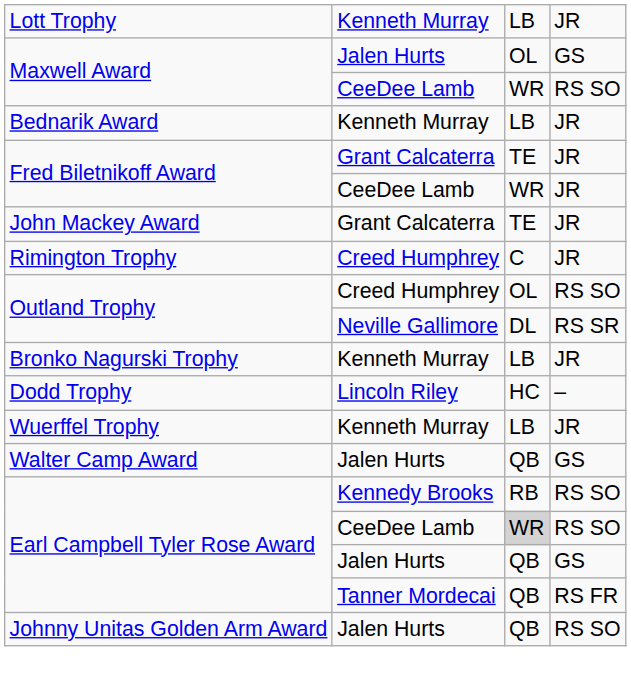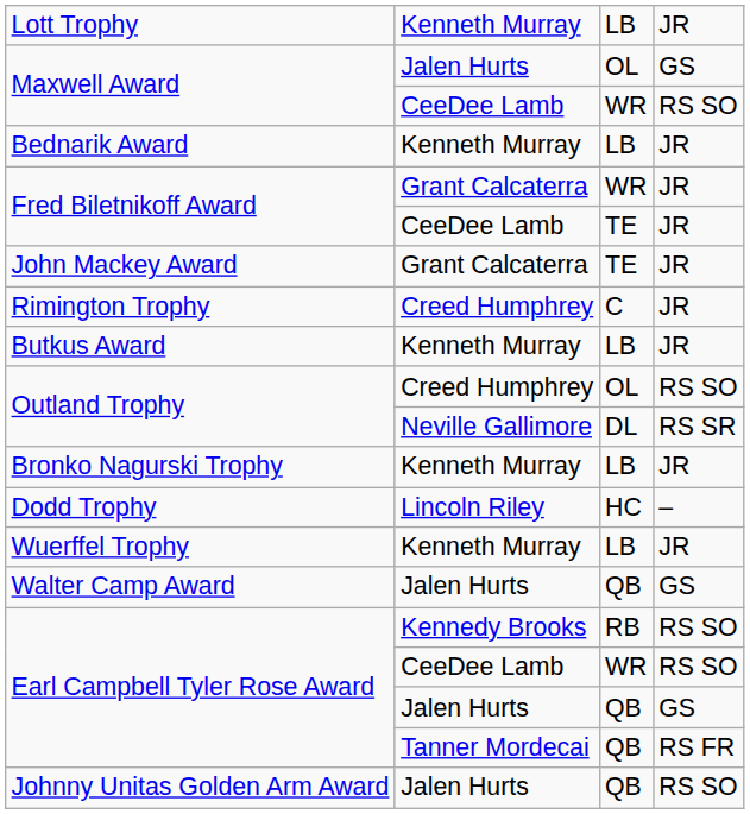 <table class="wikitable">
 <tr>
 <td><a href='#'>Lott Trophy</a></td>
 <td><a href='#'>Kenneth Murray</a></td>
 <td>LB</td>
 <td>JR</td>
 </tr>
 <tr>
 <td rowspan=2><a href='#'>Maxwell Award</a></td>
 <td><a href='#'>Jalen Hurts</a></td>
 <td>OL</td>
 <td>GS</td>
 </tr>
 <tr>
 <td><a href='#'>CeeDee Lamb</a></td>
 <td>WR</td>
 <td>RS SO</td>
 </tr>
 <tr>
 <td><a href='#'>Bednarik Award</a></td>
 <td>Kenneth Murray</td>
 <td>LB</td>
 <td>JR</td>
 </tr>
 <tr>
 <td rowspan=2><a href='#'>Fred Biletnikoff Award</a></td>
 <td><a href='#'>Grant Calcaterra</a></td>
-<td>TE</td>
+<td>WR</td>
 <td>JR</td>
 </tr>
 <tr>
 <td>CeeDee Lamb</td>
-<td>WR</td>
+<td>TE</td>
 <td>JR</td>
 </tr>
 <tr>
 <td><a href='#'>John Mackey Award</a></td>
 <td>Grant Calcaterra</td>
 <td>TE</td>
 <td>JR</td>
 </tr>
 <tr>
 <td><a href='#'>Rimington Trophy</a></td>
 <td><a href='#'>Creed Humphrey</a></td>
 <td>C</td>
+<td>JR</td>
+</tr>
+<tr>
+<td><a href='#'>Butkus Award</a></td>
+<td>Kenneth Murray</td>
+<td>LB</td>
 <td>JR</td>
 </tr>
 <tr>
 <td rowspan=2><a href='#'>Outland Trophy</a></td>
 <td>Creed Humphrey</td>
 <td>OL</td>
 <td>RS SO</td>
 </tr>
 <tr>
 <td><a href='#'>Neville Gallimore</a></td>
 <td>DL</td>
 <td>RS SR</td>
 </tr>
 <tr>
 <td><a href='#'>Bronko Nagurski Trophy</a></td>
 <td>Kenneth Murray</td>
 <td>LB</td>
 <td>JR</td>
 </tr>
 <tr>
 <td><a href='#'>Dodd Trophy</a></td>
 <td><a href='#'>Lincoln Riley</a></td>
 <td>HC</td>
 <td>–</td>
 </tr>
 <tr>
 <td><a href='#'>Wuerffel Trophy</a></td>
 <td>Kenneth Murray</td>
 <td>LB</td>
 <td>JR</td>
 </tr>
 <tr>
 <td><a href='#'>Walter Camp Award</a></td>
 <td>Jalen Hurts</td>
 <td>QB</td>
 <td>GS</td>
 </tr>
 <tr>
 <td rowspan=4><a href='#'>Earl Campbell Tyler Rose Award</a></td>
 <td><a href='#'>Kennedy Brooks</a></td>
 <td>RB</td>
 <td>RS SO</td>
 </tr>
 <tr>
 <td>CeeDee Lamb</td>
-<td style="background: lightgrey;">WR</td>
+<td>WR</td>
 <td>RS SO</td>
 </tr>
 <tr>
 <td>Jalen Hurts</td>
 <td>QB</td>
 <td>GS</td>
 </tr>
 <tr>
 <td><a href='#'>Tanner Mordecai</a></td>
 <td>QB</td>
 <td>RS FR</td>
 </tr>
 <tr>
 <td><a href='#'>Johnny Unitas Golden Arm Award</a></td>
 <td>Jalen Hurts</td>
 <td>QB</td>
 <td>RS SO</td>
 </tr>
 </table>
